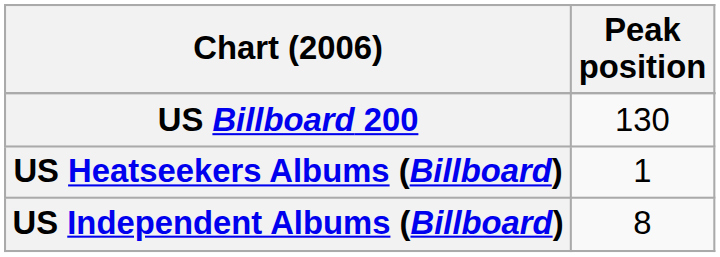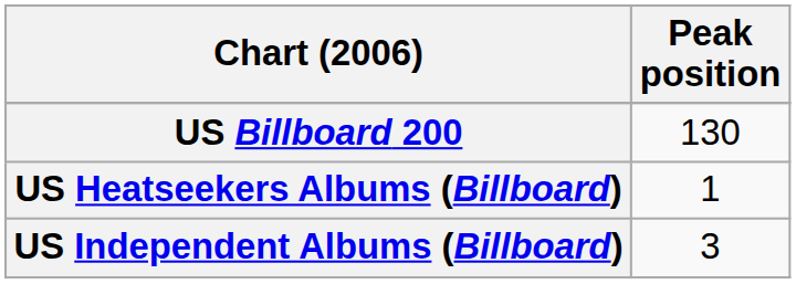 <table class="wikitable sortable plainrowheaders" style="text-align:center">
 <tr>
 <th scope="col">Chart (2006)</th>
 <th scope="col">Peak<br>position</th>
 </tr>
 <tr>
 </tr>
 <tr>
 </tr>
 <tr>
 </tr>
 <tr>
 </tr>
 <tr>
 <th scope="row">US <a href='#'><em>Billboard</em> 200</a></th>
 <td>130</td>
 </tr>
 <tr>
 <th scope="row">US <a href='#'>Heatseekers Albums</a> (<em><a href='#'>Billboard</a></em>)</th>
 <td>1</td>
 </tr>
 <tr>
 <th scope="row">US <a href='#'>Independent Albums</a> (<em><a href='#'>Billboard</a></em>)</th>
-<td>8</td>
+<td>3</td>
 </tr>
 </table>
